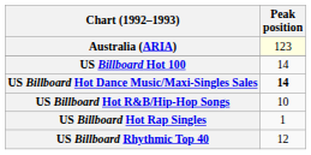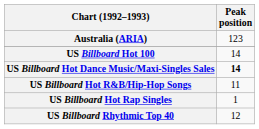 <table class="wikitable sortable plainrowheaders">
 <tr>
 <th>Chart (1992–1993)</th>
 <th>Peak<br>position</th>
 </tr>
 <tr>
 <th scope="row">Australia (<a href='#'>ARIA</a>)</th>
-<td align="center" style="background: lightyellow;">123</td>
+<td align="center">123</td>
 </tr>
 <tr>
 </tr>
 <tr>
 </tr>
 <tr>
 </tr>
 <tr>
 <th scope="row">US <a href='#'><em>Billboard</em> Hot 100</a></th>
 <td align="center">14</td>
 </tr>
 <tr>
 <th scope="row">US <em>Billboard</em> <a href='#'>Hot Dance Music/Maxi-Singles Sales</a></th>
 <td align="center"><strong>14</strong></td>
 </tr>
 <tr>
 <th scope="row">US <em>Billboard</em> <a href='#'>Hot R&B/Hip-Hop Songs</a></th>
-<td align="center">10</td>
+<td align="center">11</td>
 </tr>
 <tr>
 <th scope="row">US <em>Billboard</em> <a href='#'>Hot Rap Singles</a></th>
 <td align="center">1</td>
 </tr>
 <tr>
 <th scope="row">US <em>Billboard</em> <a href='#'>Rhythmic Top 40</a></th>
 <td align="center">12</td>
 </tr>
 </table>
